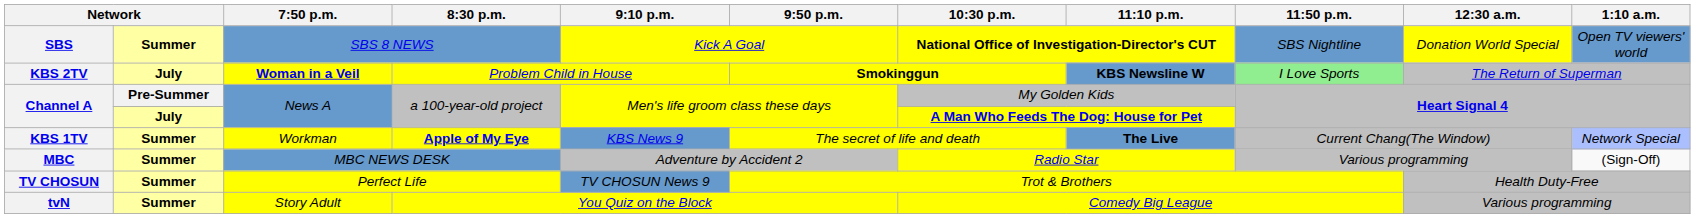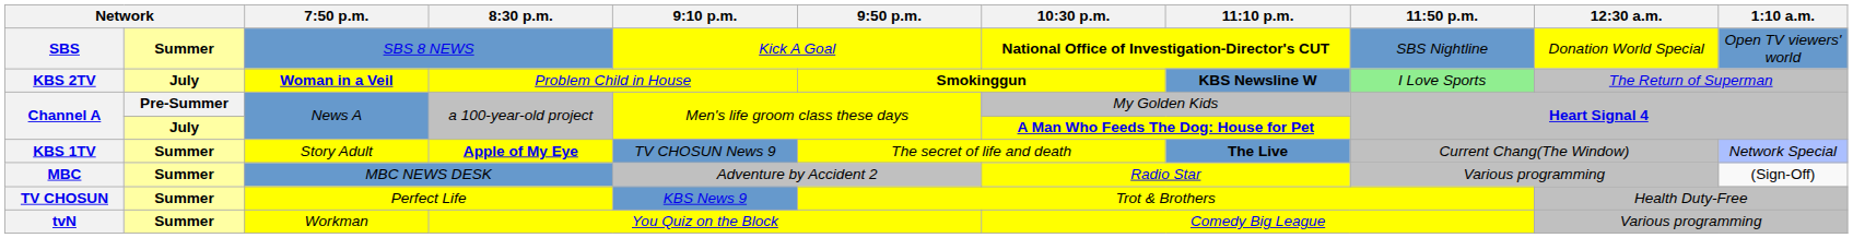 <table class="wikitable" style="width:100%;margin-right:0;text-align:center">
 <tr>
 <th colspan="2" style="width:13%;">Network</th>
 <th style="width:10%;">7:50 p.m.</th>
 <th style="width:10%;">8:30 p.m.</th>
 <th style="width:10%;">9:10 p.m.</th>
 <th style="width:10%;">9:50 p.m.</th>
 <th style="width:10%;">10:30 p.m.</th>
 <th style="width:10%;">11:10 p.m.</th>
 <th style="width:10%;">11:50 p.m.</th>
 <th style="width:10%;">12:30 a.m.</th>
 <th style="width:10%;">1:10 a.m.</th>
 </tr>
 <tr>
 <th rowspan="1"><a href='#'>SBS</a></th>
 <th style="background:#FFFFA3;">Summer</th>
 <td colspan="2" style="background:#6699CC;"><em><a href='#'>SBS 8 NEWS</a></em></td>
 <td colspan="2" style="background:yellow;"><em><a href='#'>Kick A Goal</a></em></td>
 <td colspan="2" style="background:yellow;"><strong>National Office of Investigation-Director's CUT</strong></td>
 <td style="background:#6699CC;"><em>SBS Nightline</em></td>
 <td style="background:yellow;"><em>Donation World Special</em></td>
 <td style="background:#6699CC;"><em>Open TV viewers' world</em> </td>
 </tr>
 <tr>
 <th rowspan="1"><a href='#'>KBS 2TV</a></th>
 <th style="background:#FFFFA3;">July</th>
 <td colspan="1" style="background:yellow;"><strong><a href='#'>Woman in a Veil</a></strong></td>
 <td colspan="2" style="background:yellow;"><em><a href='#'>Problem Child in House</a></em></td>
 <td colspan="2" style="background:yellow;"><strong>Smokinggun</strong></td>
 <td colspan="1" style="background:#6699CC"><strong>KBS Newsline W</strong></td>
 <td colspan="1" style="background:lightgreen;"><em>I Love Sports</em></td>
 <td colspan="2" style="background:#C0C0C0;"><em><a href='#'>The Return of Superman</a></em> </td>
 </tr>
 <tr>
 <th rowspan="2"><a href='#'>Channel A</a></th>
 <th>Pre-Summer</th>
 <td rowspan="2" style="background:#6699CC;"><em>News A</em> </td>
 <td rowspan="2" style="background:#C0C0C0;"><em>a 100-year-old project</em> </td>
 <td rowspan="2" colspan="2" style="background:yellow"><em>Men's life groom class these days</em></td>
 <td colspan="2" style="background:#C0C0C0;"><em>My Golden Kids</em> </td>
 <td rowspan="2" colspan="3" style="background:#C0C0C0;"><strong><a href='#'>Heart Signal 4</a></strong> </td>
 </tr>
 <tr>
 <th style="background:#FFFFA3;">July</th>
 <td colspan="2" style="background:yellow;"><strong><a href='#'>A Man Who Feeds The Dog: House for Pet</a></strong></td>
 </tr>
 <tr>
 <th rowspan="1"><a href='#'>KBS 1TV</a></th>
 <th style="background:#FFFFA3;">Summer</th>
-<td colspan="1" style="background:yellow"><em>Workman</em></td>
+<td colspan="1" style="background:yellow;"><em>Story Adult</em> </td>
 <td colspan="1" style="background:yellow"><strong><a href='#'>Apple of My Eye</a></strong></td>
-<td style="background:#6699CC"><em><a href='#'>KBS News 9</a></em></td>
+<td colspan="1" style="background:#6699CC;"><em>TV CHOSUN News 9</em></td>
 <td colspan="2" style="background:yellow"><em>The secret of life and death</em></td>
 <td colspan="1" style="background:#6699CC;"><strong>The Live</strong></td>
 <td colspan="2" style="background:#C0C0C0"><em>Current Chang(The Window)</em> </td>
 <td style="background:#abbfff"><em>Network Special</em></td>
 </tr>
 <tr>
 <th rowspan="1"><a href='#'>MBC</a></th>
 <th style="background:#FFFFA3;">Summer</th>
 <td colspan="2" style="background:#6699CC;"><em>MBC NEWS DESK</em> </td>
 <td colspan="2" style="background:#C0C0C0"><em>Adventure by Accident 2</em> </td>
 <td colspan="2" style="background:yellow"><em><a href='#'>Radio Star</a></em></td>
 <td colspan="2" style="background:#C0C0C0"><em>Various programming</em> </td>
 <td>(Sign-Off)</td>
 </tr>
 <tr>
 <th rowspan="1"><a href='#'>TV CHOSUN</a></th>
 <th style="background:#FFFFA3;">Summer</th>
 <td colspan="2" style="background:yellow;"><em>Perfect Life</em></td>
-<td colspan="1" style="background:#6699CC;"><em>TV CHOSUN News 9</em></td>
+<td style="background:#6699CC"><em><a href='#'>KBS News 9</a></em></td>
 <td colspan="4" style="background:yellow"><em>Trot & Brothers</em></td>
 <td colspan="2" style="background:#C0C0C0"><em>Health Duty-Free</em> </td>
 </tr>
 <tr>
 <th rowspan="1"><a href='#'>tvN</a></th>
 <th style="background:#FFFFA3;">Summer</th>
-<td colspan="1" style="background:yellow;"><em>Story Adult</em> </td>
+<td colspan="1" style="background:yellow"><em>Workman</em></td>
 <td colspan="3" style="background:yellow;"><em><a href='#'>You Quiz on the Block</a></em></td>
 <td colspan="3" style="background:yellow;"><em><a href='#'>Comedy Big League</a></em></td>
 <td colspan="2" style="background:#C0C0C0"><em>Various programming</em> </td>
 </tr>
 </table>
